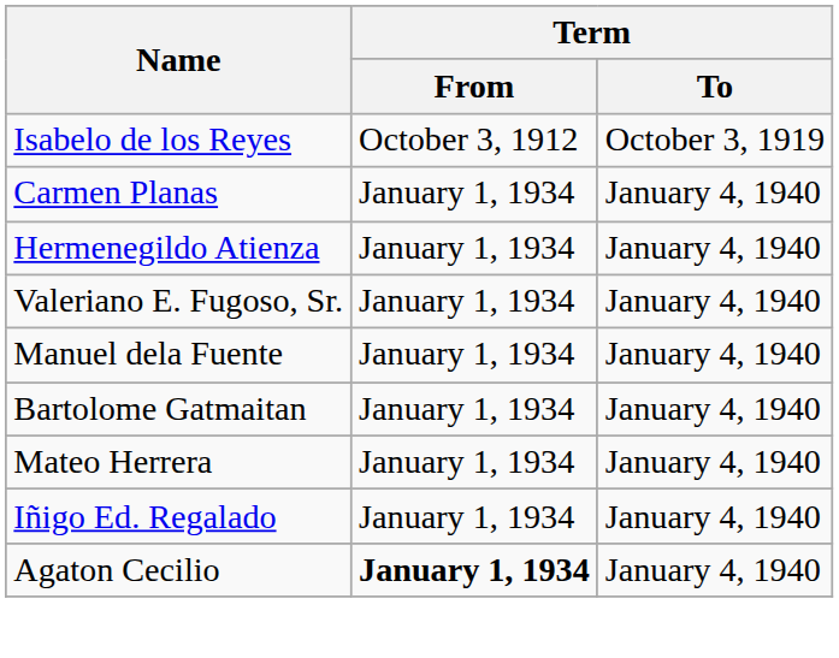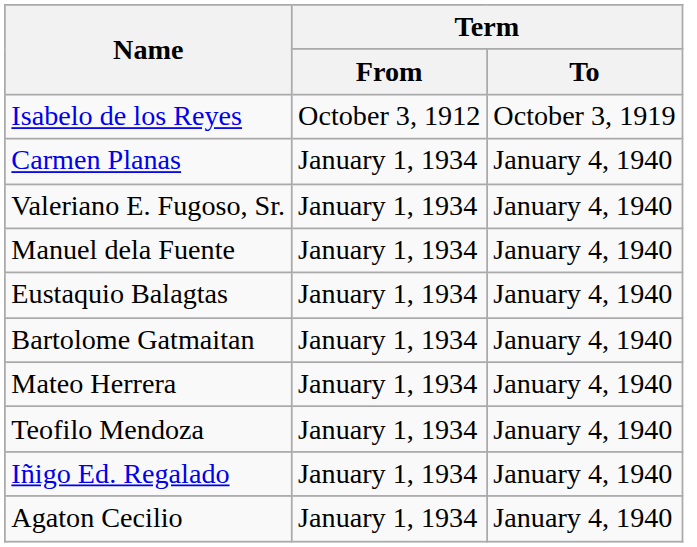 <table class="wikitable sortable">
 <tr>
 <th rowspan=2>Name</th>
 <th colspan=2>Term</th>
 </tr>
 <tr>
 <th>From</th>
 <th>To</th>
 </tr>
 <tr>
 <td><a href='#'>Isabelo de los Reyes</a></td>
 <td>October 3, 1912</td>
 <td>October 3, 1919</td>
 </tr>
 <tr>
 <td><a href='#'>Carmen Planas</a></td>
 <td>January 1, 1934</td>
 <td>January 4, 1940</td>
 </tr>
 <tr>
-<td><a href='#'>Hermenegildo Atienza</a></td>
-<td>January 1, 1934</td>
-<td>January 4, 1940</td>
-</tr>
-<tr>
 <td>Valeriano E. Fugoso, Sr.</td>
 <td>January 1, 1934</td>
 <td>January 4, 1940</td>
 </tr>
 <tr>
 <td>Manuel dela Fuente</td>
+<td>January 1, 1934</td>
+<td>January 4, 1940</td>
+</tr>
+<tr>
+<td>Eustaquio Balagtas</td>
 <td>January 1, 1934</td>
 <td>January 4, 1940</td>
 </tr>
 <tr>
 <td>Bartolome Gatmaitan</td>
 <td>January 1, 1934</td>
 <td>January 4, 1940</td>
 </tr>
 <tr>
 <td>Mateo Herrera</td>
 <td>January 1, 1934</td>
 <td>January 4, 1940</td>
 </tr>
 <tr>
+<td>Teofilo Mendoza</td>
+<td>January 1, 1934</td>
+<td>January 4, 1940</td>
+</tr>
+<tr>
 <td><a href='#'>Iñigo Ed. Regalado</a></td>
 <td>January 1, 1934</td>
 <td>January 4, 1940</td>
 </tr>
 <tr>
 <td>Agaton Cecilio</td>
-<td><strong>January 1, 1934</strong></td>
+<td>January 1, 1934</td>
 <td>January 4, 1940</td>
 </tr>
 </table>
